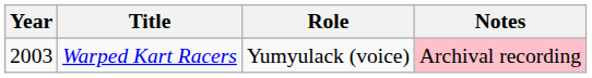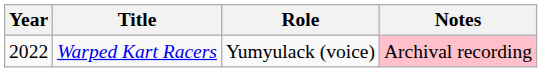 <table class="wikitable sortable">
 <tr>
 <th>Year</th>
 <th>Title</th>
 <th>Role</th>
 <th>Notes</th>
 </tr>
 <tr>
-<td>2003</td>
+<td>2022</td>
 <td><em><a href='#'>Warped Kart Racers</a></em></td>
 <td>Yumyulack (voice)</td>
 <td style="background: pink;">Archival recording</td>
 </tr>
 </table>
